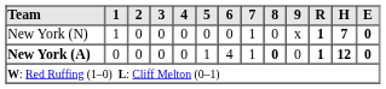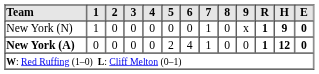 <table border=1 cellspacing=0 width=425 style="margin-left:3em;">
 <tr style="text-align:center; background-color:#e6e6e6;">
 <th align=left width=125>Team</th>
 <th width=25>1</th>
 <th width=25>2</th>
 <th width=25>3</th>
 <th width=25>4</th>
 <th width=25>5</th>
 <th width=25>6</th>
 <th width=25>7</th>
 <th width=25>8</th>
 <th width=25>9</th>
 <th width=25>R</th>
 <th width=25>H</th>
 <th width=25>E</th>
 </tr>
 <tr style="text-align:center;">
 <td align=left>New York (N)</td>
 <td>1</td>
 <td>0</td>
 <td>0</td>
 <td>0</td>
 <td>0</td>
 <td>0</td>
 <td>1</td>
 <td>0</td>
 <td>x</td>
 <td><strong>1</strong></td>
-<td><strong>7</strong></td>
+<td><strong>9</strong></td>
 <td><strong>0</strong></td>
 </tr>
 <tr style="text-align:center;">
 <td align=left><strong>New York (A)</strong></td>
 <td>0</td>
 <td>0</td>
 <td>0</td>
 <td>0</td>
-<td>1</td>
+<td>2</td>
 <td>4</td>
 <td>1</td>
-<td><strong>0</strong></td>
+<td>0</td>
 <td>0</td>
 <td><strong>1</strong></td>
 <td><strong>12</strong></td>
 <td><strong>0</strong></td>
 </tr>
 <tr style="text-align:left;">
 <td colspan=13><small><strong>W</strong>: <a href='#'>Red Ruffing</a> (1–0)  <strong>L</strong>: <a href='#'>Cliff Melton</a> (0–1)</small></td>
 </tr>
 </table>
